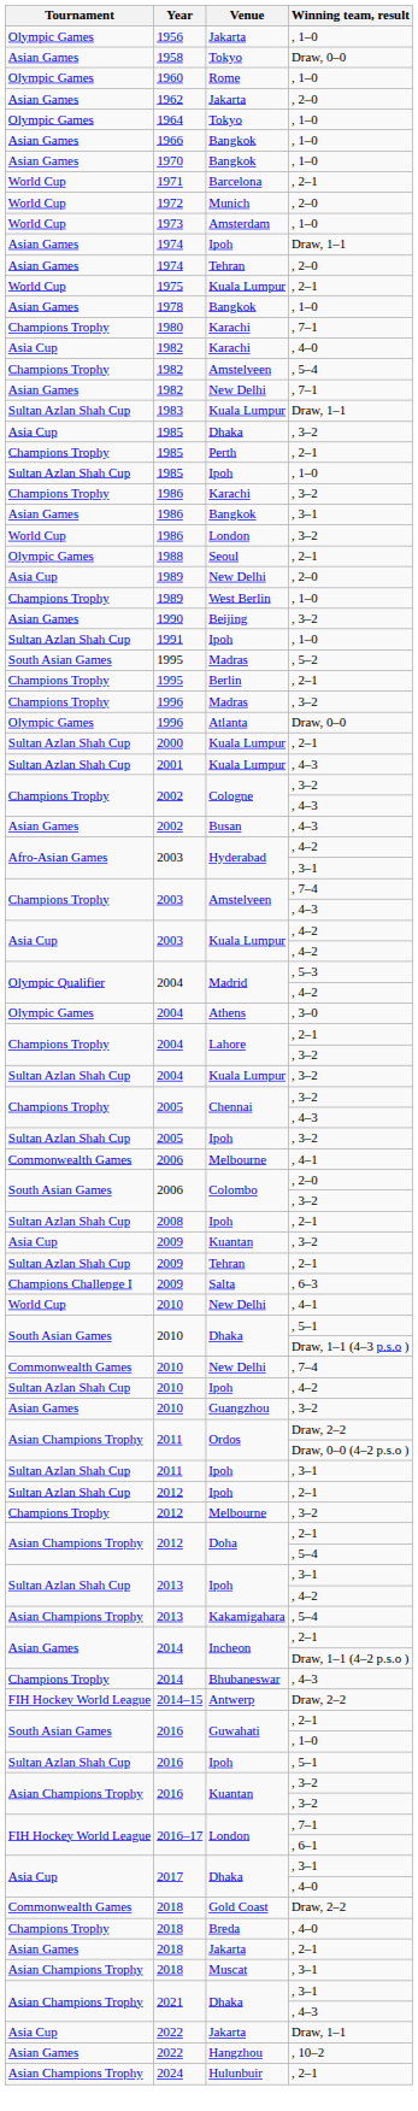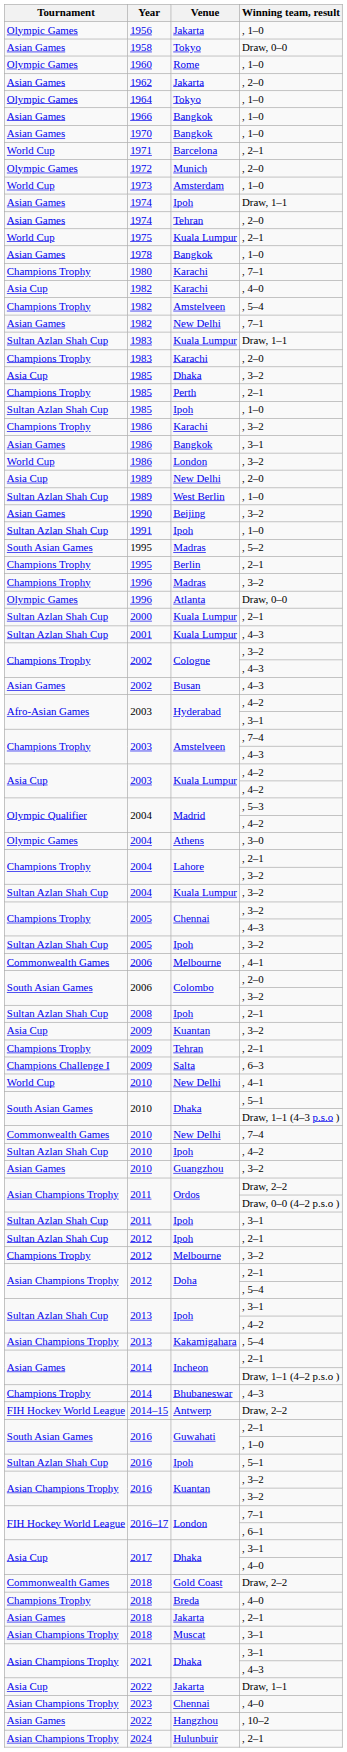 <table class="wikitable sortable">
 <tr>
 <th>Tournament</th>
 <th>Year</th>
 <th>Venue</th>
 <th>Winning team, result</th>
 </tr>
 <tr>
 <td><a href='#'>Olympic Games</a></td>
 <td><a href='#'>1956</a></td>
 <td> <a href='#'>Jakarta</a></td>
 <td>, 1–0</td>
 </tr>
 <tr>
 <td><a href='#'>Asian Games</a></td>
 <td><a href='#'>1958</a></td>
 <td> <a href='#'>Tokyo</a></td>
 <td>Draw, 0–0</td>
 </tr>
 <tr>
 <td><a href='#'>Olympic Games</a></td>
 <td><a href='#'>1960</a></td>
 <td> <a href='#'>Rome</a></td>
 <td>, 1–0</td>
 </tr>
 <tr>
 <td><a href='#'>Asian Games</a></td>
 <td><a href='#'>1962</a></td>
 <td> <a href='#'>Jakarta</a></td>
 <td>, 2–0</td>
 </tr>
 <tr>
 <td><a href='#'>Olympic Games</a></td>
 <td><a href='#'>1964</a></td>
 <td> <a href='#'>Tokyo</a></td>
 <td>, 1–0</td>
 </tr>
 <tr>
 <td><a href='#'>Asian Games</a></td>
 <td><a href='#'>1966</a></td>
 <td> <a href='#'>Bangkok</a></td>
 <td>, 1–0</td>
 </tr>
 <tr>
 <td><a href='#'>Asian Games</a></td>
 <td><a href='#'>1970</a></td>
 <td> <a href='#'>Bangkok</a></td>
 <td>, 1–0</td>
 </tr>
 <tr>
 <td><a href='#'>World Cup</a></td>
 <td><a href='#'>1971</a></td>
 <td> <a href='#'>Barcelona</a></td>
 <td>, 2–1</td>
 </tr>
 <tr>
-<td><a href='#'>World Cup</a></td>
+<td><a href='#'>Olympic Games</a></td>
 <td><a href='#'>1972</a></td>
 <td> <a href='#'>Munich</a></td>
 <td>, 2–0</td>
 </tr>
 <tr>
 <td><a href='#'>World Cup</a></td>
 <td><a href='#'>1973</a></td>
 <td> <a href='#'>Amsterdam</a></td>
 <td>, 1–0</td>
 </tr>
 <tr>
 <td><a href='#'>Asian Games</a></td>
 <td><a href='#'>1974</a></td>
 <td> <a href='#'>Ipoh</a></td>
 <td>Draw, 1–1</td>
 </tr>
 <tr>
 <td><a href='#'>Asian Games</a></td>
 <td><a href='#'>1974</a></td>
 <td> <a href='#'>Tehran</a></td>
 <td>, 2–0</td>
 </tr>
 <tr>
 <td><a href='#'>World Cup</a></td>
 <td><a href='#'>1975</a></td>
 <td> <a href='#'>Kuala Lumpur</a></td>
 <td>, 2–1</td>
 </tr>
 <tr>
 <td><a href='#'>Asian Games</a></td>
 <td><a href='#'>1978</a></td>
 <td> <a href='#'>Bangkok</a></td>
 <td>, 1–0</td>
 </tr>
 <tr>
 <td><a href='#'>Champions Trophy</a></td>
 <td><a href='#'>1980</a></td>
 <td> <a href='#'>Karachi</a></td>
 <td>, 7–1</td>
 </tr>
 <tr>
 <td><a href='#'>Asia Cup</a></td>
 <td><a href='#'>1982</a></td>
 <td> <a href='#'>Karachi</a></td>
 <td>, 4–0</td>
 </tr>
 <tr>
 <td><a href='#'>Champions Trophy</a></td>
 <td><a href='#'>1982</a></td>
 <td> <a href='#'>Amstelveen</a></td>
 <td>, 5–4</td>
 </tr>
 <tr>
 <td><a href='#'>Asian Games</a></td>
 <td><a href='#'>1982</a></td>
 <td> <a href='#'>New Delhi</a></td>
 <td>, 7–1</td>
 </tr>
 <tr>
 <td><a href='#'>Sultan Azlan Shah Cup</a></td>
 <td><a href='#'>1983</a></td>
 <td> <a href='#'>Kuala Lumpur</a></td>
 <td>Draw, 1–1</td>
 </tr>
 <tr>
+<td><a href='#'>Champions Trophy</a></td>
+<td><a href='#'>1983</a></td>
+<td> <a href='#'>Karachi</a></td>
+<td>, 2–0</td>
+</tr>
+<tr>
 <td><a href='#'>Asia Cup</a></td>
 <td><a href='#'>1985</a></td>
 <td> <a href='#'>Dhaka</a></td>
 <td>, 3–2</td>
 </tr>
 <tr>
 <td><a href='#'>Champions Trophy</a></td>
 <td><a href='#'>1985</a></td>
 <td> <a href='#'>Perth</a></td>
 <td>, 2–1</td>
 </tr>
 <tr>
 <td><a href='#'>Sultan Azlan Shah Cup</a></td>
 <td><a href='#'>1985</a></td>
 <td> <a href='#'>Ipoh</a></td>
 <td>, 1–0</td>
 </tr>
 <tr>
 <td><a href='#'>Champions Trophy</a></td>
 <td><a href='#'>1986</a></td>
 <td> <a href='#'>Karachi</a></td>
 <td>, 3–2</td>
 </tr>
 <tr>
 <td><a href='#'>Asian Games</a></td>
 <td><a href='#'>1986</a></td>
 <td> <a href='#'>Bangkok</a></td>
 <td>, 3–1</td>
 </tr>
 <tr>
 <td><a href='#'>World Cup</a></td>
 <td><a href='#'>1986</a></td>
 <td> <a href='#'>London</a></td>
 <td>, 3–2</td>
 </tr>
 <tr>
-<td><a href='#'>Olympic Games</a></td>
-<td><a href='#'>1988</a></td>
-<td> <a href='#'>Seoul</a></td>
-<td>, 2–1</td>
-</tr>
-<tr>
 <td><a href='#'>Asia Cup</a></td>
 <td><a href='#'>1989</a></td>
 <td> <a href='#'>New Delhi</a></td>
 <td>, 2–0</td>
 </tr>
 <tr>
-<td><a href='#'>Champions Trophy</a></td>
+<td><a href='#'>Sultan Azlan Shah Cup</a></td>
 <td><a href='#'>1989</a></td>
 <td> <a href='#'>West Berlin</a></td>
 <td>, 1–0</td>
 </tr>
 <tr>
 <td><a href='#'>Asian Games</a></td>
 <td><a href='#'>1990</a></td>
 <td> <a href='#'>Beijing</a></td>
 <td>, 3–2</td>
 </tr>
 <tr>
 <td><a href='#'>Sultan Azlan Shah Cup</a></td>
 <td><a href='#'>1991</a></td>
 <td> <a href='#'>Ipoh</a></td>
 <td>, 1–0</td>
 </tr>
 <tr>
 <td><a href='#'>South Asian Games</a></td>
 <td>1995</td>
 <td> <a href='#'>Madras</a></td>
 <td>, 5–2</td>
 </tr>
 <tr>
 <td><a href='#'>Champions Trophy</a></td>
 <td><a href='#'>1995</a></td>
 <td> <a href='#'>Berlin</a></td>
 <td>, 2–1</td>
 </tr>
 <tr>
 <td><a href='#'>Champions Trophy</a></td>
 <td><a href='#'>1996</a></td>
 <td> <a href='#'>Madras</a></td>
 <td>, 3–2</td>
 </tr>
 <tr>
 <td><a href='#'>Olympic Games</a></td>
 <td><a href='#'>1996</a></td>
 <td> <a href='#'>Atlanta</a></td>
 <td>Draw, 0–0</td>
 </tr>
 <tr>
 <td><a href='#'>Sultan Azlan Shah Cup</a></td>
 <td><a href='#'>2000</a></td>
 <td> <a href='#'>Kuala Lumpur</a></td>
 <td>, 2–1</td>
 </tr>
 <tr>
 <td><a href='#'>Sultan Azlan Shah Cup</a></td>
 <td><a href='#'>2001</a></td>
 <td> <a href='#'>Kuala Lumpur</a></td>
 <td>, 4–3</td>
 </tr>
 <tr>
 <td rowspan=2><a href='#'>Champions Trophy</a></td>
 <td rowspan=2><a href='#'>2002</a></td>
 <td rowspan=2> <a href='#'>Cologne</a></td>
 <td>, 3–2</td>
 </tr>
 <tr>
 <td>, 4–3</td>
 </tr>
 <tr>
 <td><a href='#'>Asian Games</a></td>
 <td><a href='#'>2002</a></td>
 <td> <a href='#'>Busan</a></td>
 <td>, 4–3</td>
 </tr>
 <tr>
 <td rowspan=2><a href='#'>Afro-Asian Games</a></td>
 <td rowspan=2>2003</td>
 <td rowspan=2> <a href='#'>Hyderabad</a></td>
 <td>, 4–2</td>
 </tr>
 <tr>
 <td>, 3–1</td>
 </tr>
 <tr>
 <td rowspan=2><a href='#'>Champions Trophy</a></td>
 <td rowspan=2><a href='#'>2003</a></td>
 <td rowspan=2> <a href='#'>Amstelveen</a></td>
 <td>, 7–4</td>
 </tr>
 <tr>
 <td>, 4–3</td>
 </tr>
 <tr>
 <td rowspan=2><a href='#'>Asia Cup</a></td>
 <td rowspan=2><a href='#'>2003</a></td>
 <td rowspan=2> <a href='#'>Kuala Lumpur</a></td>
 <td>, 4–2</td>
 </tr>
 <tr>
 <td>, 4–2</td>
 </tr>
 <tr>
 <td rowspan=2><a href='#'>Olympic Qualifier</a></td>
 <td rowspan=2>2004</td>
 <td rowspan=2> <a href='#'>Madrid</a></td>
 <td>, 5–3</td>
 </tr>
 <tr>
 <td>, 4–2</td>
 </tr>
 <tr>
 <td><a href='#'>Olympic Games</a></td>
 <td><a href='#'>2004</a></td>
 <td> <a href='#'>Athens</a></td>
 <td>, 3–0</td>
 </tr>
 <tr>
 <td rowspan=2><a href='#'>Champions Trophy</a></td>
 <td rowspan=2><a href='#'>2004</a></td>
 <td rowspan=2> <a href='#'>Lahore</a></td>
 <td>, 2–1</td>
 </tr>
 <tr>
 <td>, 3–2</td>
 </tr>
 <tr>
 <td><a href='#'>Sultan Azlan Shah Cup</a></td>
 <td><a href='#'>2004</a></td>
 <td> <a href='#'>Kuala Lumpur</a></td>
 <td>, 3–2</td>
 </tr>
 <tr>
 <td rowspan=2><a href='#'>Champions Trophy</a></td>
 <td rowspan=2><a href='#'>2005</a></td>
 <td rowspan=2> <a href='#'>Chennai</a></td>
 <td>, 3–2</td>
 </tr>
 <tr>
 <td>, 4–3</td>
 </tr>
 <tr>
 <td><a href='#'>Sultan Azlan Shah Cup</a></td>
 <td><a href='#'>2005</a></td>
 <td> <a href='#'>Ipoh</a></td>
 <td>, 3–2</td>
 </tr>
 <tr>
 <td><a href='#'>Commonwealth Games</a></td>
 <td><a href='#'>2006</a></td>
 <td> <a href='#'>Melbourne</a></td>
 <td>, 4–1</td>
 </tr>
 <tr>
 <td rowspan=2><a href='#'>South Asian Games</a></td>
 <td rowspan=2>2006</td>
 <td rowspan=2> <a href='#'>Colombo</a></td>
 <td>, 2–0</td>
 </tr>
 <tr>
 <td>, 3–2</td>
 </tr>
 <tr>
 <td><a href='#'>Sultan Azlan Shah Cup</a></td>
 <td><a href='#'>2008</a></td>
 <td> <a href='#'>Ipoh</a></td>
 <td>, 2–1</td>
 </tr>
 <tr>
 <td><a href='#'>Asia Cup</a></td>
 <td><a href='#'>2009</a></td>
 <td> <a href='#'>Kuantan</a></td>
 <td>, 3–2</td>
 </tr>
 <tr>
-<td><a href='#'>Sultan Azlan Shah Cup</a></td>
+<td><a href='#'>Champions Trophy</a></td>
 <td><a href='#'>2009</a></td>
 <td> <a href='#'>Tehran</a></td>
 <td>, 2–1</td>
 </tr>
 <tr>
 <td><a href='#'>Champions Challenge I</a></td>
 <td><a href='#'>2009</a></td>
 <td> <a href='#'>Salta</a></td>
 <td>, 6–3</td>
 </tr>
 <tr>
 <td><a href='#'>World Cup</a></td>
 <td><a href='#'>2010</a></td>
 <td> <a href='#'>New Delhi</a></td>
 <td>, 4–1</td>
 </tr>
 <tr>
 <td rowspan=2><a href='#'>South Asian Games</a></td>
 <td rowspan=2>2010</td>
 <td rowspan=2> <a href='#'>Dhaka</a></td>
 <td>, 5–1</td>
 </tr>
 <tr>
 <td>Draw, 1–1 (4–3 <a href='#'>p.s.o</a> )</td>
 </tr>
 <tr>
 <td><a href='#'>Commonwealth Games</a></td>
 <td><a href='#'>2010</a></td>
 <td> <a href='#'>New Delhi</a></td>
 <td>, 7–4</td>
 </tr>
 <tr>
 <td><a href='#'>Sultan Azlan Shah Cup</a></td>
 <td><a href='#'>2010</a></td>
 <td> <a href='#'>Ipoh</a></td>
 <td>, 4–2</td>
 </tr>
 <tr>
 <td><a href='#'>Asian Games</a></td>
 <td><a href='#'>2010</a></td>
 <td> <a href='#'>Guangzhou</a></td>
 <td>, 3–2</td>
 </tr>
 <tr>
 <td rowspan=2;><a href='#'>Asian Champions Trophy</a></td>
 <td rowspan=2;><a href='#'>2011</a></td>
 <td rowspan=2;> <a href='#'>Ordos</a></td>
 <td>Draw, 2–2</td>
 </tr>
 <tr>
 <td>Draw, 0–0 (4–2 p.s.o )</td>
 </tr>
 <tr>
 <td><a href='#'>Sultan Azlan Shah Cup</a></td>
 <td><a href='#'>2011</a></td>
 <td> <a href='#'>Ipoh</a></td>
 <td>, 3–1</td>
 </tr>
 <tr>
 <td><a href='#'>Sultan Azlan Shah Cup</a></td>
 <td><a href='#'>2012</a></td>
 <td> <a href='#'>Ipoh</a></td>
 <td>, 2–1</td>
 </tr>
 <tr>
 <td><a href='#'>Champions Trophy</a></td>
 <td><a href='#'>2012</a></td>
 <td> <a href='#'>Melbourne</a></td>
 <td>, 3–2</td>
 </tr>
 <tr>
 <td rowspan=2;><a href='#'>Asian Champions Trophy</a></td>
 <td rowspan=2;><a href='#'>2012</a></td>
 <td rowspan=2;> <a href='#'>Doha</a></td>
 <td>, 2–1</td>
 </tr>
 <tr>
 <td>, 5–4</td>
 </tr>
 <tr>
 <td rowspan=2;><a href='#'>Sultan Azlan Shah Cup</a></td>
 <td rowspan=2;><a href='#'>2013</a></td>
 <td rowspan=2;> <a href='#'>Ipoh</a></td>
 <td>, 3–1</td>
 </tr>
 <tr>
 <td>, 4–2</td>
 </tr>
 <tr>
 <td><a href='#'>Asian Champions Trophy</a></td>
 <td><a href='#'>2013</a></td>
 <td> <a href='#'>Kakamigahara</a></td>
 <td>, 5–4</td>
 </tr>
 <tr>
 <td rowspan=2;><a href='#'>Asian Games</a></td>
 <td rowspan=2;><a href='#'>2014</a></td>
 <td rowspan=2;> <a href='#'>Incheon</a></td>
 <td>, 2–1</td>
 </tr>
 <tr>
 <td>Draw, 1–1 (4–2 p.s.o )</td>
 </tr>
 <tr>
 <td><a href='#'>Champions Trophy</a></td>
 <td><a href='#'>2014</a></td>
 <td> <a href='#'>Bhubaneswar</a></td>
 <td>, 4–3</td>
 </tr>
 <tr>
 <td><a href='#'>FIH Hockey World League</a></td>
 <td><a href='#'>2014–15</a></td>
 <td> <a href='#'>Antwerp</a></td>
 <td>Draw, 2–2</td>
 </tr>
 <tr>
 <td rowspan=2><a href='#'>South Asian Games</a></td>
 <td rowspan=2><a href='#'>2016</a></td>
 <td rowspan=2> <a href='#'>Guwahati</a></td>
 <td>, 2–1</td>
 </tr>
 <tr>
 <td>, 1–0</td>
 </tr>
 <tr>
 <td><a href='#'>Sultan Azlan Shah Cup</a></td>
 <td><a href='#'>2016</a></td>
 <td> <a href='#'>Ipoh</a></td>
 <td>, 5–1</td>
 </tr>
 <tr>
 <td rowspan=2><a href='#'>Asian Champions Trophy</a></td>
 <td rowspan=2><a href='#'>2016</a></td>
 <td rowspan=2> <a href='#'>Kuantan</a></td>
 <td>, 3–2</td>
 </tr>
 <tr>
 <td>, 3–2</td>
 </tr>
 <tr>
 <td rowspan=2><a href='#'>FIH Hockey World League</a></td>
 <td rowspan=2><a href='#'>2016–17</a></td>
 <td rowspan=2> <a href='#'>London</a></td>
 <td>, 7–1</td>
 </tr>
 <tr>
 <td>, 6–1</td>
 </tr>
 <tr>
 <td rowspan=2><a href='#'>Asia Cup</a></td>
 <td rowspan=2><a href='#'>2017</a></td>
 <td rowspan=2> <a href='#'>Dhaka</a></td>
 <td>, 3–1</td>
 </tr>
 <tr>
 <td>, 4–0</td>
 </tr>
 <tr>
 <td><a href='#'>Commonwealth Games</a></td>
 <td><a href='#'>2018</a></td>
 <td> <a href='#'>Gold Coast</a></td>
 <td>Draw, 2–2</td>
 </tr>
 <tr>
 <td><a href='#'>Champions Trophy</a></td>
 <td><a href='#'>2018</a></td>
 <td> <a href='#'>Breda</a></td>
 <td>, 4–0</td>
 </tr>
 <tr>
 <td><a href='#'>Asian Games</a></td>
 <td><a href='#'>2018</a></td>
 <td> <a href='#'>Jakarta</a></td>
 <td>, 2–1</td>
 </tr>
 <tr>
 <td rowspan=1><a href='#'>Asian Champions Trophy</a></td>
 <td rowspan=1><a href='#'>2018</a></td>
 <td rowspan=1> <a href='#'>Muscat</a></td>
 <td>, 3–1</td>
 </tr>
 <tr>
 <td rowspan=2><a href='#'>Asian Champions Trophy</a></td>
 <td rowspan=2><a href='#'>2021</a></td>
 <td rowspan=2> <a href='#'>Dhaka</a></td>
 <td>, 3–1</td>
 </tr>
 <tr>
 <td>, 4–3</td>
 </tr>
 <tr>
 <td rowspan=1><a href='#'>Asia Cup</a></td>
 <td rowspan=1><a href='#'>2022</a></td>
 <td rowspan=1> <a href='#'>Jakarta</a></td>
 <td>Draw, 1–1</td>
 </tr>
 <tr>
+<td rowspan=1><a href='#'>Asian Champions Trophy</a></td>
+<td rowspan=1><a href='#'>2023</a></td>
+<td rowspan=1> <a href='#'>Chennai</a></td>
+<td>, 4–0</td>
+</tr>
+<tr>
 <td rowspan=1><a href='#'>Asian Games</a></td>
 <td rowspan=1><a href='#'>2022</a></td>
 <td rowspan=1> <a href='#'>Hangzhou</a></td>
 <td>, 10–2</td>
 </tr>
 <tr>
 <td rowspan=1><a href='#'>Asian Champions Trophy</a></td>
 <td rowspan=1><a href='#'>2024</a></td>
 <td rowspan=1> <a href='#'>Hulunbuir</a></td>
 <td>, 2–1</td>
 </tr>
 </table>
